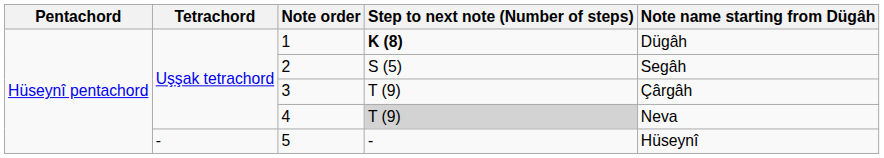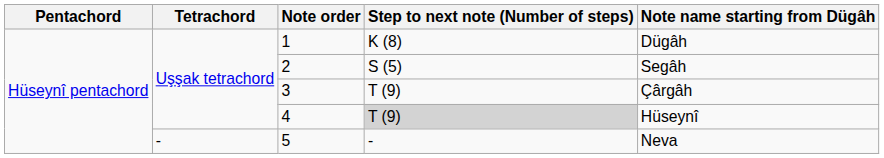 <table class="wikitable">
 <tr>
 <th>Pentachord</th>
 <th>Tetrachord</th>
 <th>Note order</th>
 <th>Step to next note (Number of steps)</th>
 <th>Note name starting from Dügâh</th>
 </tr>
 <tr>
 <td rowspan="5"><a href='#'>Hüseynî pentachord</a></td>
 <td rowspan="4"><a href='#'>Uşşak tetrachord</a></td>
 <td>1</td>
-<td><strong>K (8)</strong></td>
+<td>K (8)</td>
 <td>Dügâh</td>
 </tr>
 <tr>
 <td>2</td>
 <td>S (5)</td>
 <td>Segâh</td>
 </tr>
 <tr>
 <td>3</td>
 <td>T (9)</td>
 <td>Çârgâh</td>
 </tr>
 <tr>
 <td>4</td>
 <td style="background: lightgrey;">T (9)</td>
-<td>Neva</td>
+<td>Hüseynî</td>
 </tr>
 <tr>
 <td>-</td>
 <td>5</td>
 <td>-</td>
-<td>Hüseynî</td>
+<td>Neva</td>
 </tr>
 </table>
